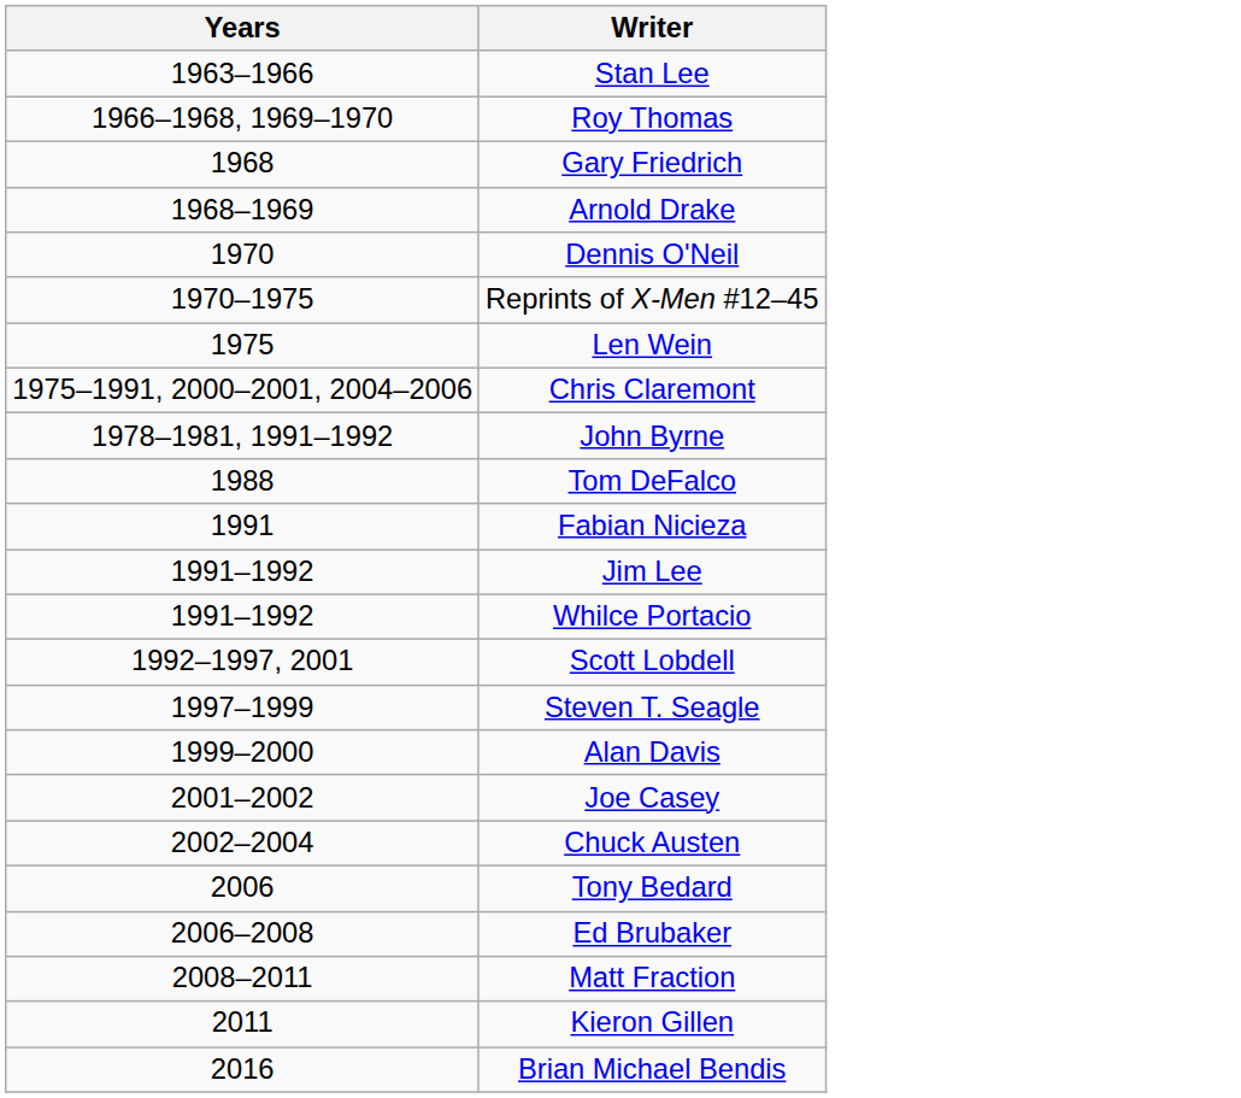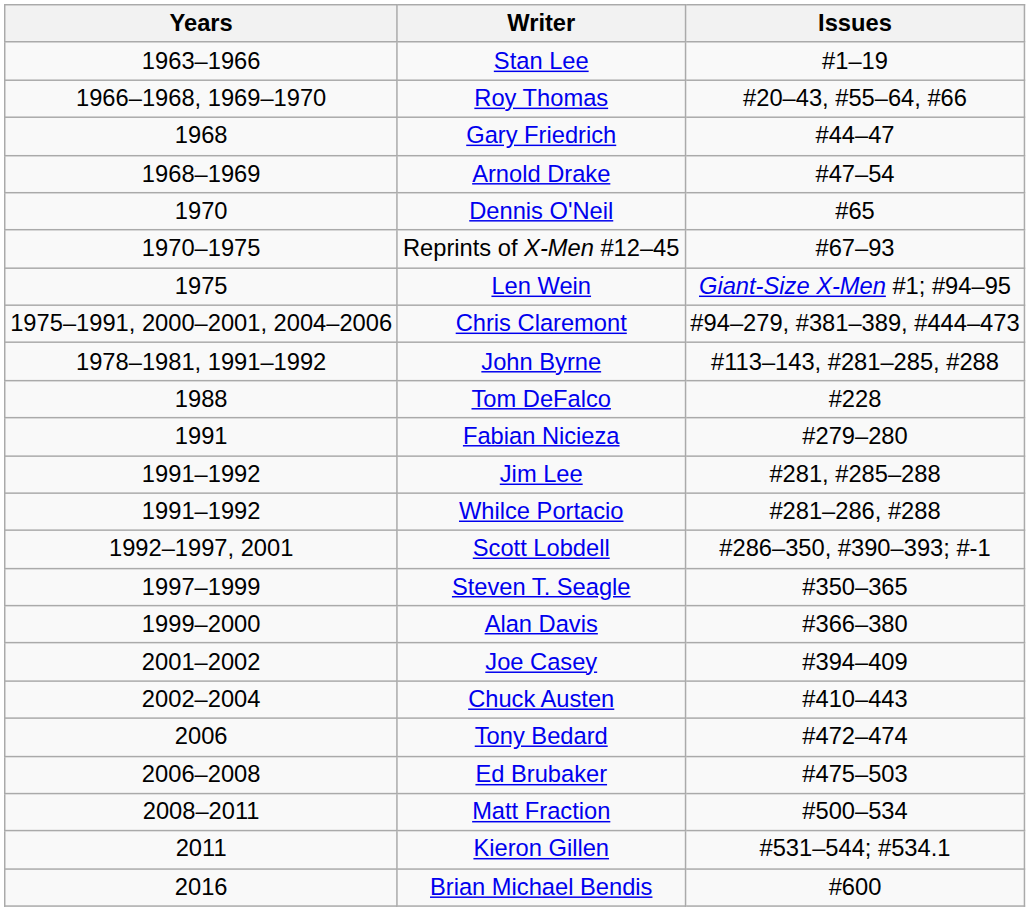 <table class="wikitable">
 <tr>
 <th>Years</th>
 <th>Writer</th>
+<th>Issues</th>
 </tr>
 <tr>
 <td align="center">1963–1966</td>
 <td align="center"><a href='#'>Stan Lee</a></td>
+<td align="center">#1–19</td>
 </tr>
 <tr>
 <td align="center">1966–1968, 1969–1970</td>
 <td align="center"><a href='#'>Roy Thomas</a></td>
+<td align="center">#20–43, #55–64, #66</td>
 </tr>
 <tr>
 <td align="center">1968</td>
 <td align="center"><a href='#'>Gary Friedrich</a></td>
+<td align="center">#44–47</td>
 </tr>
 <tr>
 <td align="center">1968–1969</td>
 <td align="center"><a href='#'>Arnold Drake</a></td>
+<td align="center">#47–54</td>
 </tr>
 <tr>
 <td align="center">1970</td>
 <td align="center"><a href='#'>Dennis O'Neil</a></td>
+<td align="center">#65</td>
 </tr>
 <tr>
 <td align="center">1970–1975</td>
 <td align="center">Reprints of <em>X-Men</em> #12–45</td>
+<td align="center">#67–93</td>
 </tr>
 <tr>
 <td align="center">1975</td>
 <td align="center"><a href='#'>Len Wein</a></td>
+<td align="center"><em><a href='#'>Giant-Size X-Men</a></em> #1; #94–95</td>
 </tr>
 <tr>
 <td align="center">1975–1991, 2000–2001, 2004–2006</td>
 <td align="center"><a href='#'>Chris Claremont</a></td>
+<td align="center">#94–279, #381–389, #444–473</td>
 </tr>
 <tr>
 <td align="center">1978–1981, 1991–1992</td>
 <td align="center"><a href='#'>John Byrne</a></td>
+<td align="center">#113–143, #281–285, #288</td>
 </tr>
 <tr>
 <td align="center">1988</td>
 <td align="center"><a href='#'>Tom DeFalco</a></td>
+<td align="center">#228</td>
 </tr>
 <tr>
 <td align="center">1991</td>
 <td align="center"><a href='#'>Fabian Nicieza</a></td>
+<td align="center">#279–280</td>
 </tr>
 <tr>
 <td align="center">1991–1992</td>
 <td align="center"><a href='#'>Jim Lee</a></td>
+<td align="center">#281, #285–288</td>
 </tr>
 <tr>
 <td align="center">1991–1992</td>
 <td align="center"><a href='#'>Whilce Portacio</a></td>
+<td align="center">#281–286, #288</td>
 </tr>
 <tr>
 <td align="center">1992–1997, 2001</td>
 <td align="center"><a href='#'>Scott Lobdell</a></td>
+<td align="center">#286–350, #390–393; #-1</td>
 </tr>
 <tr>
 <td align="center">1997–1999</td>
 <td align="center"><a href='#'>Steven T. Seagle</a></td>
+<td align="center">#350–365</td>
 </tr>
 <tr>
 <td align="center">1999–2000</td>
 <td align="center"><a href='#'>Alan Davis</a></td>
+<td align="center">#366–380</td>
 </tr>
 <tr>
 <td align="center">2001–2002</td>
 <td align="center"><a href='#'>Joe Casey</a></td>
+<td align="center">#394–409</td>
 </tr>
 <tr>
 <td align="center">2002–2004</td>
 <td align="center"><a href='#'>Chuck Austen</a></td>
+<td align="center">#410–443</td>
 </tr>
 <tr>
 <td align="center">2006</td>
 <td align="center"><a href='#'>Tony Bedard</a></td>
+<td align="center">#472–474</td>
 </tr>
 <tr>
 <td align="center">2006–2008</td>
 <td align="center"><a href='#'>Ed Brubaker</a></td>
+<td align="center">#475–503</td>
 </tr>
 <tr>
 <td align="center">2008–2011</td>
 <td align="center"><a href='#'>Matt Fraction</a></td>
+<td align="center">#500–534</td>
 </tr>
 <tr>
 <td align="center">2011</td>
 <td align="center"><a href='#'>Kieron Gillen</a></td>
+<td align="center">#531–544; #534.1</td>
 </tr>
 <tr>
 <td align="center">2016</td>
 <td align="center"><a href='#'>Brian Michael Bendis</a></td>
+<td align="center">#600</td>
 </tr>
 </table>
